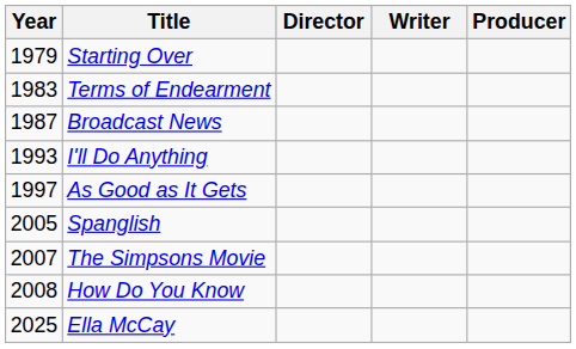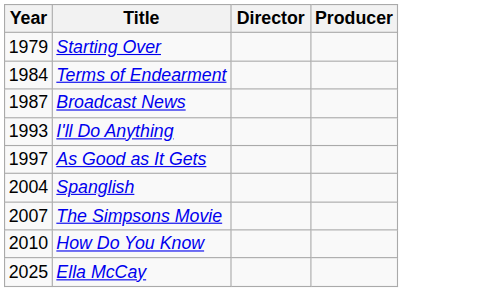 <table class="wikitable">
 <tr>
 <th>Year</th>
 <th>Title</th>
 <th width=65>Director</th>
-<th width=65>Writer</th>
 <th width=65>Producer</th>
 </tr>
 <tr>
 <td>1979</td>
 <td><em><a href='#'>Starting Over</a></em></td>
 <td></td>
 <td></td>
-<td></td>
 </tr>
 <tr>
-<td>1983</td>
+<td>1984</td>
 <td><em><a href='#'>Terms of Endearment</a></em></td>
-<td></td>
 <td></td>
 <td></td>
 </tr>
 <tr>
 <td>1987</td>
 <td><em><a href='#'>Broadcast News</a></em></td>
 <td></td>
 <td></td>
-<td></td>
 </tr>
 <tr>
 <td>1993</td>
 <td><em><a href='#'>I'll Do Anything</a></em></td>
-<td></td>
 <td></td>
 <td></td>
 </tr>
 <tr>
 <td>1997</td>
 <td><em><a href='#'>As Good as It Gets</a></em></td>
 <td></td>
 <td></td>
-<td></td>
 </tr>
 <tr>
-<td>2005</td>
+<td>2004</td>
 <td><em><a href='#'>Spanglish</a></em></td>
-<td></td>
 <td></td>
 <td></td>
 </tr>
 <tr>
 <td>2007</td>
 <td><em><a href='#'>The Simpsons Movie</a></em></td>
 <td></td>
 <td></td>
-<td></td>
 </tr>
 <tr>
-<td>2008</td>
+<td>2010</td>
 <td><em><a href='#'>How Do You Know</a></em></td>
-<td></td>
 <td></td>
 <td></td>
 </tr>
 <tr>
 <td>2025</td>
 <td><em><a href='#'>Ella McCay</a></em></td>
 <td></td>
 <td></td>
-<td></td>
 </tr>
 </table>
